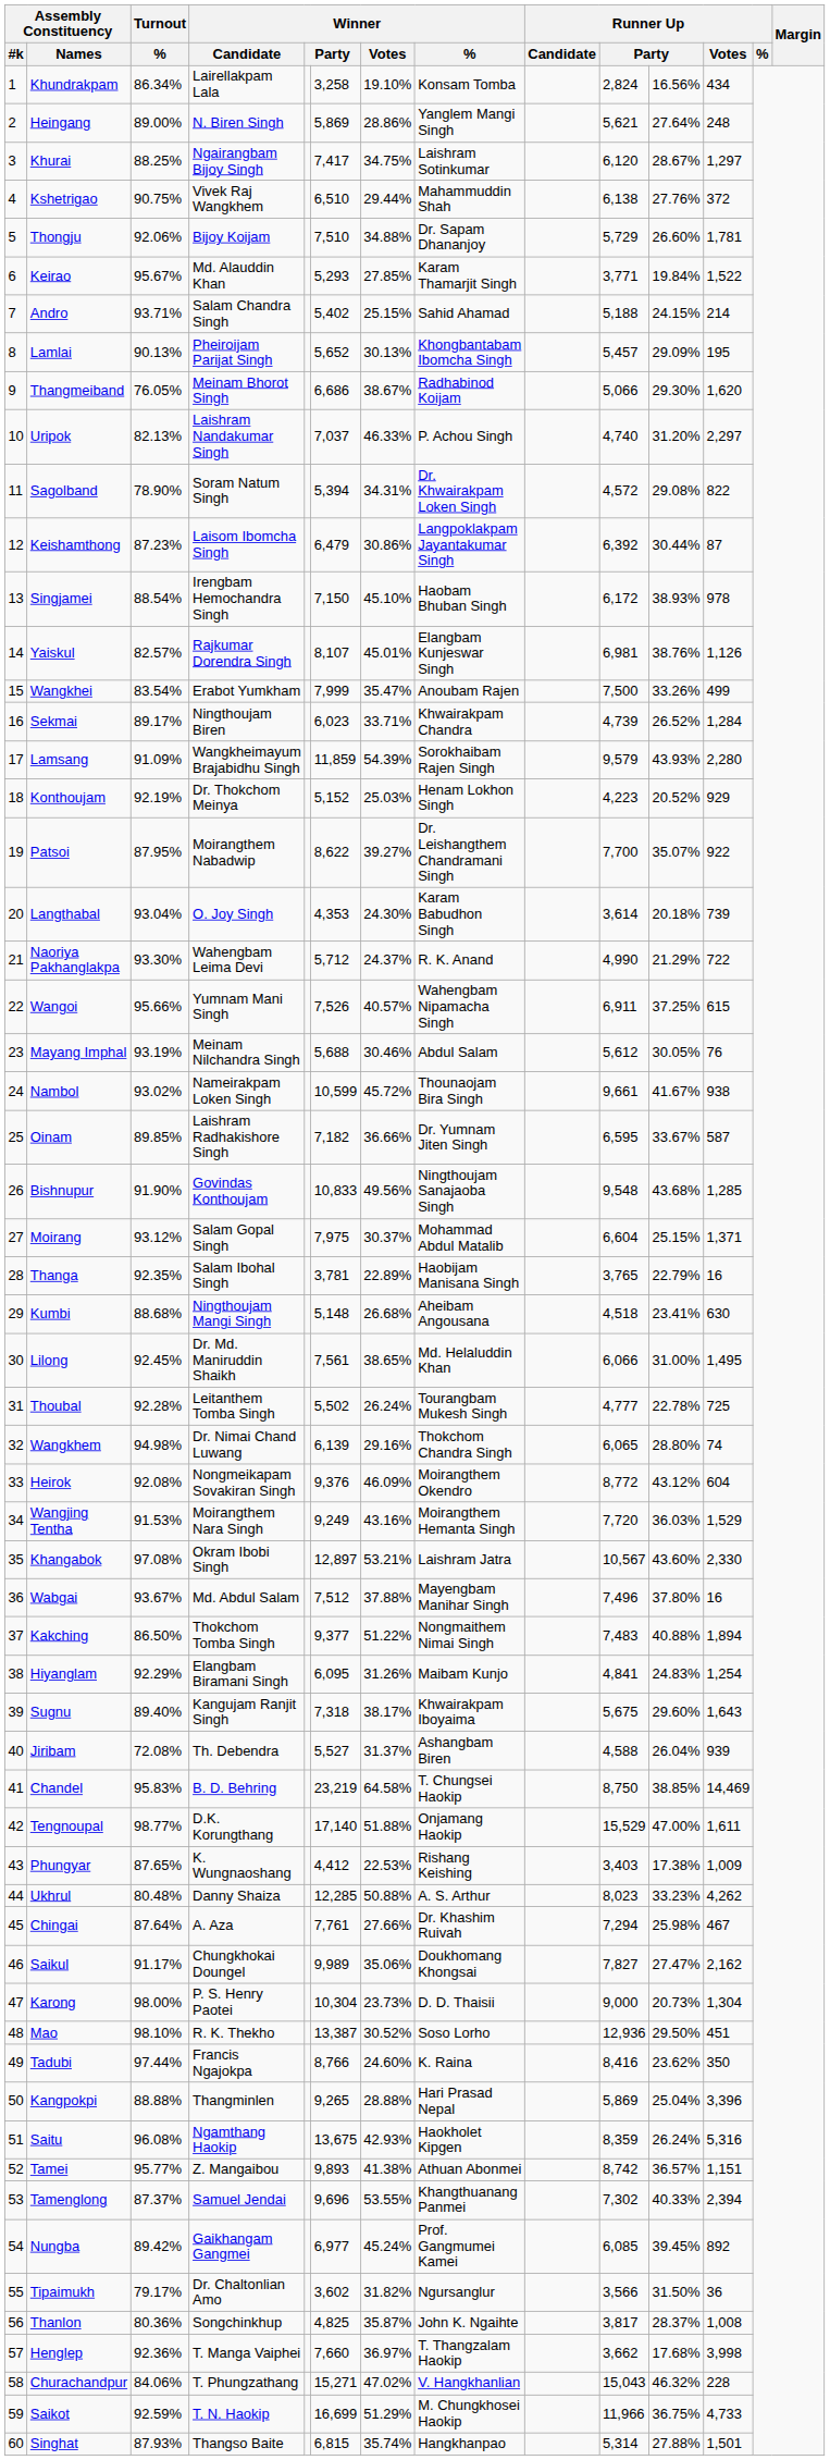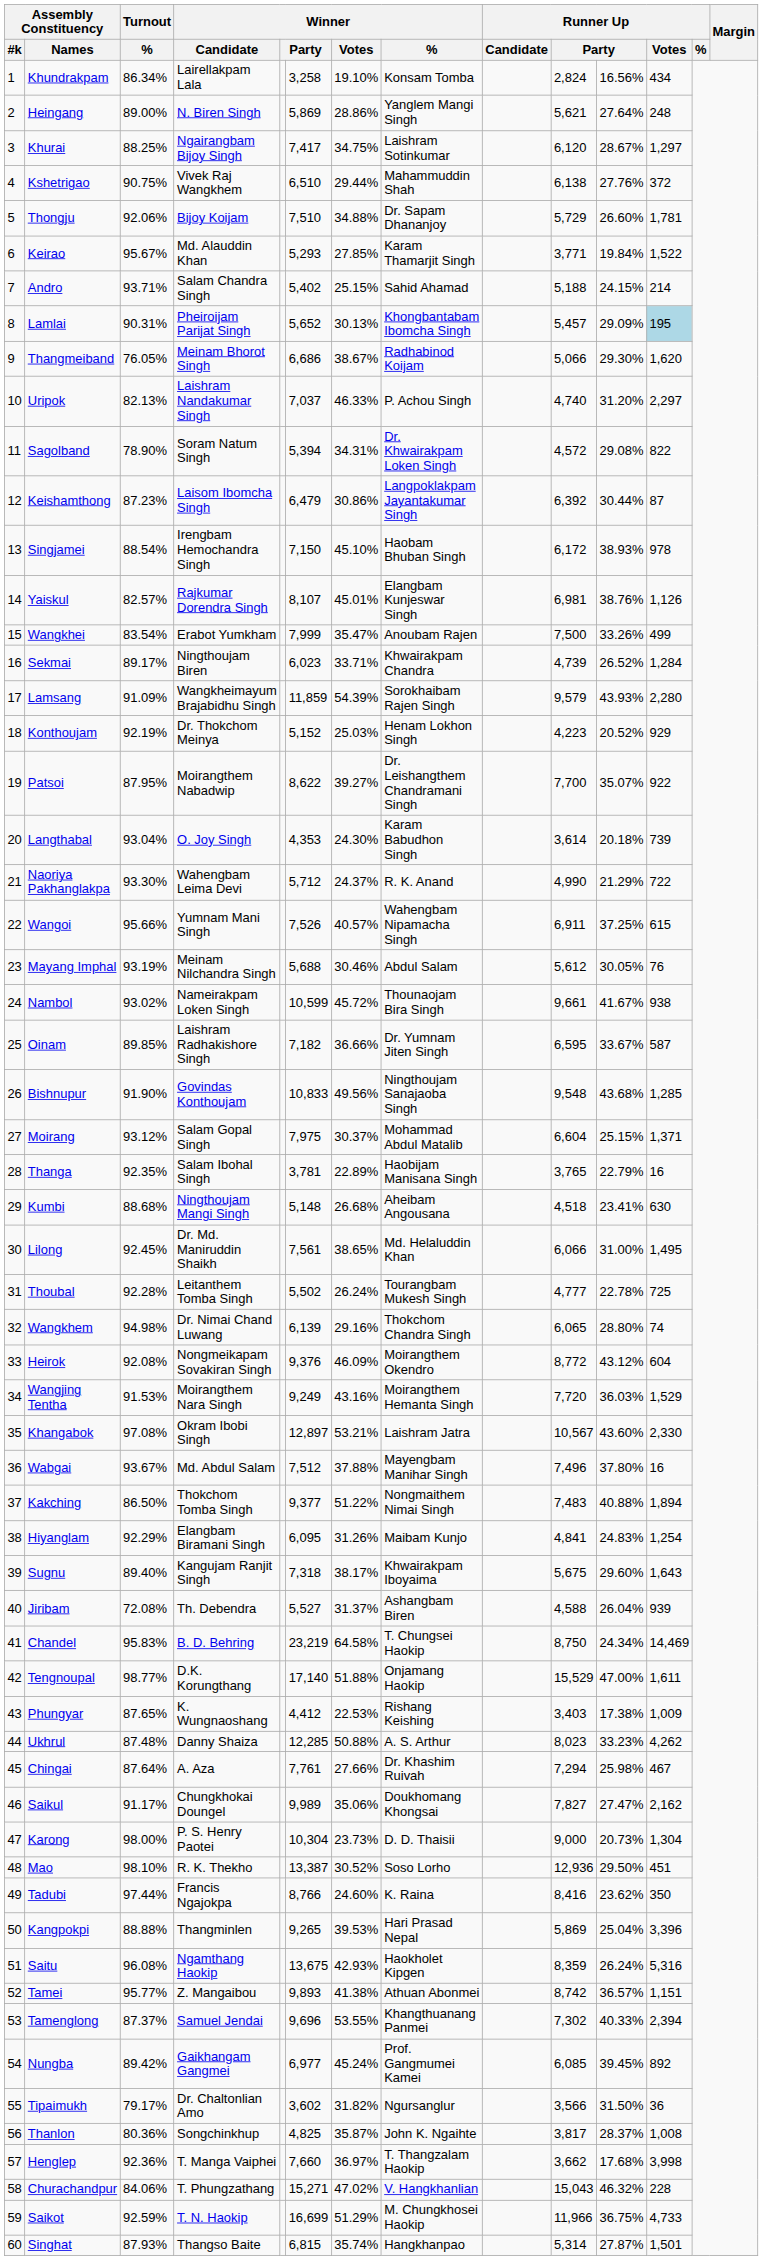 <table class="wikitable sortable">
 <tr>
 <th colspan="2">Assembly Constituency</th>
 <th>Turnout</th>
 <th colspan="5">Winner</th>
 <th colspan="5">Runner Up</th>
 <th rowspan="2" data-sort-type=number>Margin</th>
 </tr>
 <tr>
 <th>#k</th>
 <th>Names</th>
 <th>%</th>
 <th>Candidate</th>
 <th colspan="2">Party</th>
 <th data-sort-type=number>Votes</th>
 <th>%</th>
 <th>Candidate</th>
 <th colspan="2">Party</th>
 <th data-sort-type=number>Votes</th>
 <th>%</th>
 </tr>
 <tr>
 <td>1</td>
 <td><a href='#'>Khundrakpam</a></td>
 <td>86.34%</td>
 <td>Lairellakpam Lala</td>
 <td></td>
 <td>3,258</td>
 <td>19.10%</td>
 <td>Konsam Tomba</td>
 <td></td>
 <td>2,824</td>
 <td>16.56%</td>
 <td>434</td>
 </tr>
 <tr>
 <td>2</td>
 <td><a href='#'>Heingang</a></td>
 <td>89.00%</td>
 <td><a href='#'>N. Biren Singh</a></td>
 <td></td>
 <td>5,869</td>
 <td>28.86%</td>
 <td>Yanglem Mangi Singh</td>
 <td></td>
 <td>5,621</td>
 <td>27.64%</td>
 <td>248</td>
 </tr>
 <tr>
 <td>3</td>
 <td><a href='#'>Khurai</a></td>
 <td>88.25%</td>
 <td><a href='#'>Ngairangbam Bijoy Singh</a></td>
 <td></td>
 <td>7,417</td>
 <td>34.75%</td>
 <td>Laishram Sotinkumar</td>
 <td></td>
 <td>6,120</td>
 <td>28.67%</td>
 <td>1,297</td>
 </tr>
 <tr>
 <td>4</td>
 <td><a href='#'>Kshetrigao</a></td>
 <td>90.75%</td>
 <td>Vivek Raj Wangkhem</td>
 <td></td>
 <td>6,510</td>
 <td>29.44%</td>
 <td>Mahammuddin Shah</td>
 <td></td>
 <td>6,138</td>
 <td>27.76%</td>
 <td>372</td>
 </tr>
 <tr>
 <td>5</td>
 <td><a href='#'>Thongju</a></td>
 <td>92.06%</td>
 <td><a href='#'>Bijoy Koijam</a></td>
 <td></td>
 <td>7,510</td>
 <td>34.88%</td>
 <td>Dr. Sapam Dhananjoy</td>
 <td></td>
 <td>5,729</td>
 <td>26.60%</td>
 <td>1,781</td>
 </tr>
 <tr>
 <td>6</td>
 <td><a href='#'>Keirao</a></td>
 <td>95.67%</td>
 <td>Md. Alauddin Khan</td>
 <td></td>
 <td>5,293</td>
 <td>27.85%</td>
 <td>Karam Thamarjit Singh</td>
 <td></td>
 <td>3,771</td>
 <td>19.84%</td>
 <td>1,522</td>
 </tr>
 <tr>
 <td>7</td>
 <td><a href='#'>Andro</a></td>
 <td>93.71%</td>
 <td>Salam Chandra Singh</td>
 <td></td>
 <td>5,402</td>
 <td>25.15%</td>
 <td>Sahid Ahamad</td>
 <td></td>
 <td>5,188</td>
 <td>24.15%</td>
 <td>214</td>
 </tr>
 <tr>
 <td>8</td>
 <td><a href='#'>Lamlai</a></td>
-<td>90.13%</td>
+<td>90.31%</td>
 <td><a href='#'>Pheiroijam Parijat Singh</a></td>
 <td></td>
 <td>5,652</td>
 <td>30.13%</td>
 <td><a href='#'>Khongbantabam Ibomcha Singh</a></td>
 <td></td>
 <td>5,457</td>
 <td>29.09%</td>
-<td>195</td>
+<td style="background: lightblue;">195</td>
 </tr>
 <tr>
 <td>9</td>
 <td><a href='#'>Thangmeiband</a></td>
 <td>76.05%</td>
 <td><a href='#'>Meinam Bhorot Singh</a></td>
 <td></td>
 <td>6,686</td>
 <td>38.67%</td>
 <td><a href='#'>Radhabinod Koijam</a></td>
 <td></td>
 <td>5,066</td>
 <td>29.30%</td>
 <td>1,620</td>
 </tr>
 <tr>
 <td>10</td>
 <td><a href='#'>Uripok</a></td>
 <td>82.13%</td>
 <td><a href='#'>Laishram Nandakumar Singh</a></td>
 <td></td>
 <td>7,037</td>
 <td>46.33%</td>
 <td>P. Achou Singh</td>
 <td></td>
 <td>4,740</td>
 <td>31.20%</td>
 <td>2,297</td>
 </tr>
 <tr>
 <td>11</td>
 <td><a href='#'>Sagolband</a></td>
 <td>78.90%</td>
 <td>Soram Natum Singh</td>
 <td></td>
 <td>5,394</td>
 <td>34.31%</td>
 <td><a href='#'>Dr. Khwairakpam Loken Singh</a></td>
 <td></td>
 <td>4,572</td>
 <td>29.08%</td>
 <td>822</td>
 </tr>
 <tr>
 <td>12</td>
 <td><a href='#'>Keishamthong</a></td>
 <td>87.23%</td>
 <td><a href='#'>Laisom Ibomcha Singh</a></td>
 <td></td>
 <td>6,479</td>
 <td>30.86%</td>
 <td><a href='#'>Langpoklakpam Jayantakumar Singh</a></td>
 <td></td>
 <td>6,392</td>
 <td>30.44%</td>
 <td>87</td>
 </tr>
 <tr>
 <td>13</td>
 <td><a href='#'>Singjamei</a></td>
 <td>88.54%</td>
 <td>Irengbam Hemochandra Singh</td>
 <td></td>
 <td>7,150</td>
 <td>45.10%</td>
 <td>Haobam Bhuban Singh</td>
 <td></td>
 <td>6,172</td>
 <td>38.93%</td>
 <td>978</td>
 </tr>
 <tr>
 <td>14</td>
 <td><a href='#'>Yaiskul</a></td>
 <td>82.57%</td>
 <td><a href='#'>Rajkumar Dorendra Singh</a></td>
 <td></td>
 <td>8,107</td>
 <td>45.01%</td>
 <td>Elangbam Kunjeswar Singh</td>
 <td></td>
 <td>6,981</td>
 <td>38.76%</td>
 <td>1,126</td>
 </tr>
 <tr>
 <td>15</td>
 <td><a href='#'>Wangkhei</a></td>
 <td>83.54%</td>
 <td>Erabot Yumkham</td>
 <td></td>
 <td>7,999</td>
 <td>35.47%</td>
 <td>Anoubam Rajen</td>
 <td></td>
 <td>7,500</td>
 <td>33.26%</td>
 <td>499</td>
 </tr>
 <tr>
 <td>16</td>
 <td><a href='#'>Sekmai</a></td>
 <td>89.17%</td>
 <td>Ningthoujam Biren</td>
 <td></td>
 <td>6,023</td>
 <td>33.71%</td>
 <td>Khwairakpam Chandra</td>
 <td></td>
 <td>4,739</td>
 <td>26.52%</td>
 <td>1,284</td>
 </tr>
 <tr>
 <td>17</td>
 <td><a href='#'>Lamsang</a></td>
 <td>91.09%</td>
 <td>Wangkheimayum Brajabidhu Singh</td>
 <td></td>
 <td>11,859</td>
 <td>54.39%</td>
 <td>Sorokhaibam Rajen Singh</td>
 <td></td>
 <td>9,579</td>
 <td>43.93%</td>
 <td>2,280</td>
 </tr>
 <tr>
 <td>18</td>
 <td><a href='#'>Konthoujam</a></td>
 <td>92.19%</td>
 <td>Dr. Thokchom Meinya</td>
 <td></td>
 <td>5,152</td>
 <td>25.03%</td>
 <td>Henam Lokhon Singh</td>
 <td></td>
 <td>4,223</td>
 <td>20.52%</td>
 <td>929</td>
 </tr>
 <tr>
 <td>19</td>
 <td><a href='#'>Patsoi</a></td>
 <td>87.95%</td>
 <td>Moirangthem Nabadwip</td>
 <td></td>
 <td>8,622</td>
 <td>39.27%</td>
 <td>Dr. Leishangthem Chandramani Singh</td>
 <td></td>
 <td>7,700</td>
 <td>35.07%</td>
 <td>922</td>
 </tr>
 <tr>
 <td>20</td>
 <td><a href='#'>Langthabal</a></td>
 <td>93.04%</td>
 <td><a href='#'>O. Joy Singh</a></td>
 <td></td>
 <td>4,353</td>
 <td>24.30%</td>
 <td>Karam Babudhon Singh</td>
 <td></td>
 <td>3,614</td>
 <td>20.18%</td>
 <td>739</td>
 </tr>
 <tr>
 <td>21</td>
 <td><a href='#'>Naoriya Pakhanglakpa</a></td>
 <td>93.30%</td>
 <td>Wahengbam Leima Devi</td>
 <td></td>
 <td>5,712</td>
 <td>24.37%</td>
 <td>R. K. Anand</td>
 <td></td>
 <td>4,990</td>
 <td>21.29%</td>
 <td>722</td>
 </tr>
 <tr>
 <td>22</td>
 <td><a href='#'>Wangoi</a></td>
 <td>95.66%</td>
 <td>Yumnam Mani Singh</td>
 <td></td>
 <td>7,526</td>
 <td>40.57%</td>
 <td>Wahengbam Nipamacha Singh</td>
 <td></td>
 <td>6,911</td>
 <td>37.25%</td>
 <td>615</td>
 </tr>
 <tr>
 <td>23</td>
 <td><a href='#'>Mayang Imphal</a></td>
 <td>93.19%</td>
 <td>Meinam Nilchandra Singh</td>
 <td></td>
 <td>5,688</td>
 <td>30.46%</td>
 <td>Abdul Salam</td>
 <td></td>
 <td>5,612</td>
 <td>30.05%</td>
 <td>76</td>
 </tr>
 <tr>
 <td>24</td>
 <td><a href='#'>Nambol</a></td>
 <td>93.02%</td>
 <td>Nameirakpam Loken Singh</td>
 <td></td>
 <td>10,599</td>
 <td>45.72%</td>
 <td>Thounaojam Bira Singh</td>
 <td></td>
 <td>9,661</td>
 <td>41.67%</td>
 <td>938</td>
 </tr>
 <tr>
 <td>25</td>
 <td><a href='#'>Oinam</a></td>
 <td>89.85%</td>
 <td>Laishram Radhakishore Singh</td>
 <td></td>
 <td>7,182</td>
 <td>36.66%</td>
 <td>Dr. Yumnam Jiten Singh</td>
 <td></td>
 <td>6,595</td>
 <td>33.67%</td>
 <td>587</td>
 </tr>
 <tr>
 <td>26</td>
 <td><a href='#'>Bishnupur</a></td>
 <td>91.90%</td>
 <td><a href='#'>Govindas Konthoujam</a></td>
 <td></td>
 <td>10,833</td>
 <td>49.56%</td>
 <td>Ningthoujam Sanajaoba Singh</td>
 <td></td>
 <td>9,548</td>
 <td>43.68%</td>
 <td>1,285</td>
 </tr>
 <tr>
 <td>27</td>
 <td><a href='#'>Moirang</a></td>
 <td>93.12%</td>
 <td>Salam Gopal Singh</td>
 <td></td>
 <td>7,975</td>
 <td>30.37%</td>
 <td>Mohammad Abdul Matalib</td>
 <td></td>
 <td>6,604</td>
 <td>25.15%</td>
 <td>1,371</td>
 </tr>
 <tr>
 <td>28</td>
 <td><a href='#'>Thanga</a></td>
 <td>92.35%</td>
 <td>Salam Ibohal Singh</td>
 <td></td>
 <td>3,781</td>
 <td>22.89%</td>
 <td>Haobijam Manisana Singh</td>
 <td></td>
 <td>3,765</td>
 <td>22.79%</td>
 <td>16</td>
 </tr>
 <tr>
 <td>29</td>
 <td><a href='#'>Kumbi</a></td>
 <td>88.68%</td>
 <td><a href='#'>Ningthoujam Mangi Singh</a></td>
 <td></td>
 <td>5,148</td>
 <td>26.68%</td>
 <td>Aheibam Angousana</td>
 <td></td>
 <td>4,518</td>
 <td>23.41%</td>
 <td>630</td>
 </tr>
 <tr>
 <td>30</td>
 <td><a href='#'>Lilong</a></td>
 <td>92.45%</td>
 <td>Dr. Md. Maniruddin Shaikh</td>
 <td></td>
 <td>7,561</td>
 <td>38.65%</td>
 <td>Md. Helaluddin Khan</td>
 <td></td>
 <td>6,066</td>
 <td>31.00%</td>
 <td>1,495</td>
 </tr>
 <tr>
 <td>31</td>
 <td><a href='#'>Thoubal</a></td>
 <td>92.28%</td>
 <td>Leitanthem Tomba Singh</td>
 <td></td>
 <td>5,502</td>
 <td>26.24%</td>
 <td>Tourangbam Mukesh Singh</td>
 <td></td>
 <td>4,777</td>
 <td>22.78%</td>
 <td>725</td>
 </tr>
 <tr>
 <td>32</td>
 <td><a href='#'>Wangkhem</a></td>
 <td>94.98%</td>
 <td>Dr. Nimai Chand Luwang</td>
 <td></td>
 <td>6,139</td>
 <td>29.16%</td>
 <td>Thokchom Chandra Singh</td>
 <td></td>
 <td>6,065</td>
 <td>28.80%</td>
 <td>74</td>
 </tr>
 <tr>
 <td>33</td>
 <td><a href='#'>Heirok</a></td>
 <td>92.08%</td>
 <td>Nongmeikapam Sovakiran Singh</td>
 <td></td>
 <td>9,376</td>
 <td>46.09%</td>
 <td>Moirangthem Okendro</td>
 <td></td>
 <td>8,772</td>
 <td>43.12%</td>
 <td>604</td>
 </tr>
 <tr>
 <td>34</td>
 <td><a href='#'>Wangjing Tentha</a></td>
 <td>91.53%</td>
 <td>Moirangthem Nara Singh</td>
 <td></td>
 <td>9,249</td>
 <td>43.16%</td>
 <td>Moirangthem Hemanta Singh</td>
 <td></td>
 <td>7,720</td>
 <td>36.03%</td>
 <td>1,529</td>
 </tr>
 <tr>
 <td>35</td>
 <td><a href='#'>Khangabok</a></td>
 <td>97.08%</td>
 <td>Okram Ibobi Singh</td>
 <td></td>
 <td>12,897</td>
 <td>53.21%</td>
 <td>Laishram Jatra</td>
 <td></td>
 <td>10,567</td>
 <td>43.60%</td>
 <td>2,330</td>
 </tr>
 <tr>
 <td>36</td>
 <td><a href='#'>Wabgai</a></td>
 <td>93.67%</td>
 <td>Md. Abdul Salam</td>
 <td></td>
 <td>7,512</td>
 <td>37.88%</td>
 <td>Mayengbam Manihar Singh</td>
 <td></td>
 <td>7,496</td>
 <td>37.80%</td>
 <td>16</td>
 </tr>
 <tr>
 <td>37</td>
 <td><a href='#'>Kakching</a></td>
 <td>86.50%</td>
 <td>Thokchom Tomba Singh</td>
 <td></td>
 <td>9,377</td>
 <td>51.22%</td>
 <td>Nongmaithem Nimai Singh</td>
 <td></td>
 <td>7,483</td>
 <td>40.88%</td>
 <td>1,894</td>
 </tr>
 <tr>
 <td>38</td>
 <td><a href='#'>Hiyanglam</a></td>
 <td>92.29%</td>
 <td>Elangbam Biramani Singh</td>
 <td></td>
 <td>6,095</td>
 <td>31.26%</td>
 <td>Maibam Kunjo</td>
 <td></td>
 <td>4,841</td>
 <td>24.83%</td>
 <td>1,254</td>
 </tr>
 <tr>
 <td>39</td>
 <td><a href='#'>Sugnu</a></td>
 <td>89.40%</td>
 <td>Kangujam Ranjit Singh</td>
 <td></td>
 <td>7,318</td>
 <td>38.17%</td>
 <td>Khwairakpam Iboyaima</td>
 <td></td>
 <td>5,675</td>
 <td>29.60%</td>
 <td>1,643</td>
 </tr>
 <tr>
 <td>40</td>
 <td><a href='#'>Jiribam</a></td>
 <td>72.08%</td>
 <td>Th. Debendra</td>
 <td></td>
 <td>5,527</td>
 <td>31.37%</td>
 <td>Ashangbam Biren</td>
 <td></td>
 <td>4,588</td>
 <td>26.04%</td>
 <td>939</td>
 </tr>
 <tr>
 <td>41</td>
 <td><a href='#'>Chandel</a></td>
 <td>95.83%</td>
 <td><a href='#'>B. D. Behring</a></td>
 <td></td>
 <td>23,219</td>
 <td>64.58%</td>
 <td>T. Chungsei Haokip</td>
 <td></td>
 <td>8,750</td>
-<td>38.85%</td>
+<td>24.34%</td>
 <td>14,469</td>
 </tr>
 <tr>
 <td>42</td>
 <td><a href='#'>Tengnoupal</a></td>
 <td>98.77%</td>
 <td>D.K. Korungthang</td>
 <td></td>
 <td>17,140</td>
 <td>51.88%</td>
 <td>Onjamang Haokip</td>
 <td></td>
 <td>15,529</td>
 <td>47.00%</td>
 <td>1,611</td>
 </tr>
 <tr>
 <td>43</td>
 <td><a href='#'>Phungyar</a></td>
 <td>87.65%</td>
 <td>K. Wungnaoshang</td>
 <td></td>
 <td>4,412</td>
 <td>22.53%</td>
 <td>Rishang Keishing</td>
 <td></td>
 <td>3,403</td>
 <td>17.38%</td>
 <td>1,009</td>
 </tr>
 <tr>
 <td>44</td>
 <td><a href='#'>Ukhrul</a></td>
-<td>80.48%</td>
+<td>87.48%</td>
 <td>Danny Shaiza</td>
 <td></td>
 <td>12,285</td>
 <td>50.88%</td>
 <td>A. S. Arthur</td>
 <td></td>
 <td>8,023</td>
 <td>33.23%</td>
 <td>4,262</td>
 </tr>
 <tr>
 <td>45</td>
 <td><a href='#'>Chingai</a></td>
 <td>87.64%</td>
 <td>A. Aza</td>
 <td></td>
 <td>7,761</td>
 <td>27.66%</td>
 <td>Dr. Khashim Ruivah</td>
 <td></td>
 <td>7,294</td>
 <td>25.98%</td>
 <td>467</td>
 </tr>
 <tr>
 <td>46</td>
 <td><a href='#'>Saikul</a></td>
 <td>91.17%</td>
 <td>Chungkhokai Doungel</td>
 <td></td>
 <td>9,989</td>
 <td>35.06%</td>
 <td>Doukhomang Khongsai</td>
 <td></td>
 <td>7,827</td>
 <td>27.47%</td>
 <td>2,162</td>
 </tr>
 <tr>
 <td>47</td>
 <td><a href='#'>Karong</a></td>
 <td>98.00%</td>
 <td>P. S. Henry Paotei</td>
 <td></td>
 <td>10,304</td>
 <td>23.73%</td>
 <td>D. D. Thaisii</td>
 <td></td>
 <td>9,000</td>
 <td>20.73%</td>
 <td>1,304</td>
 </tr>
 <tr>
 <td>48</td>
 <td><a href='#'>Mao</a></td>
 <td>98.10%</td>
 <td>R. K. Thekho</td>
 <td></td>
 <td>13,387</td>
 <td>30.52%</td>
 <td>Soso Lorho</td>
 <td></td>
 <td>12,936</td>
 <td>29.50%</td>
 <td>451</td>
 </tr>
 <tr>
 <td>49</td>
 <td><a href='#'>Tadubi</a></td>
 <td>97.44%</td>
 <td>Francis Ngajokpa</td>
 <td></td>
 <td>8,766</td>
 <td>24.60%</td>
 <td>K. Raina</td>
 <td></td>
 <td>8,416</td>
 <td>23.62%</td>
 <td>350</td>
 </tr>
 <tr>
 <td>50</td>
 <td><a href='#'>Kangpokpi</a></td>
 <td>88.88%</td>
 <td>Thangminlen</td>
 <td></td>
 <td>9,265</td>
-<td>28.88%</td>
+<td>39.53%</td>
 <td>Hari Prasad Nepal</td>
 <td></td>
 <td>5,869</td>
 <td>25.04%</td>
 <td>3,396</td>
 </tr>
 <tr>
 <td>51</td>
 <td><a href='#'>Saitu</a></td>
 <td>96.08%</td>
 <td><a href='#'>Ngamthang Haokip</a></td>
 <td></td>
 <td>13,675</td>
 <td>42.93%</td>
 <td>Haokholet Kipgen</td>
 <td></td>
 <td>8,359</td>
 <td>26.24%</td>
 <td>5,316</td>
 </tr>
 <tr>
 <td>52</td>
 <td><a href='#'>Tamei</a></td>
 <td>95.77%</td>
 <td>Z. Mangaibou</td>
 <td></td>
 <td>9,893</td>
 <td>41.38%</td>
 <td>Athuan Abonmei</td>
 <td></td>
 <td>8,742</td>
 <td>36.57%</td>
 <td>1,151</td>
 </tr>
 <tr>
 <td>53</td>
 <td><a href='#'>Tamenglong</a></td>
 <td>87.37%</td>
 <td><a href='#'>Samuel Jendai</a></td>
 <td></td>
 <td>9,696</td>
 <td>53.55%</td>
 <td>Khangthuanang Panmei</td>
 <td></td>
 <td>7,302</td>
 <td>40.33%</td>
 <td>2,394</td>
 </tr>
 <tr>
 <td>54</td>
 <td><a href='#'>Nungba</a></td>
 <td>89.42%</td>
 <td><a href='#'>Gaikhangam Gangmei</a></td>
 <td></td>
 <td>6,977</td>
 <td>45.24%</td>
 <td>Prof. Gangmumei Kamei</td>
 <td></td>
 <td>6,085</td>
 <td>39.45%</td>
 <td>892</td>
 </tr>
 <tr>
 <td>55</td>
 <td><a href='#'>Tipaimukh</a></td>
 <td>79.17%</td>
 <td>Dr. Chaltonlian Amo</td>
 <td></td>
 <td>3,602</td>
 <td>31.82%</td>
 <td>Ngursanglur</td>
 <td></td>
 <td>3,566</td>
 <td>31.50%</td>
 <td>36</td>
 </tr>
 <tr>
 <td>56</td>
 <td><a href='#'>Thanlon</a></td>
 <td>80.36%</td>
 <td>Songchinkhup</td>
 <td></td>
 <td>4,825</td>
 <td>35.87%</td>
 <td>John K. Ngaihte</td>
 <td></td>
 <td>3,817</td>
 <td>28.37%</td>
 <td>1,008</td>
 </tr>
 <tr>
 <td>57</td>
 <td><a href='#'>Henglep</a></td>
 <td>92.36%</td>
 <td>T. Manga Vaiphei</td>
 <td></td>
 <td>7,660</td>
 <td>36.97%</td>
 <td>T. Thangzalam Haokip</td>
 <td></td>
 <td>3,662</td>
 <td>17.68%</td>
 <td>3,998</td>
 </tr>
 <tr>
 <td>58</td>
 <td><a href='#'>Churachandpur</a></td>
 <td>84.06%</td>
 <td>T. Phungzathang</td>
 <td></td>
 <td>15,271</td>
 <td>47.02%</td>
 <td><a href='#'>V. Hangkhanlian</a></td>
 <td></td>
 <td>15,043</td>
 <td>46.32%</td>
 <td>228</td>
 </tr>
 <tr>
 <td>59</td>
 <td><a href='#'>Saikot</a></td>
 <td>92.59%</td>
 <td><a href='#'>T. N. Haokip</a></td>
 <td></td>
 <td>16,699</td>
 <td>51.29%</td>
 <td>M. Chungkhosei Haokip</td>
 <td></td>
 <td>11,966</td>
 <td>36.75%</td>
 <td>4,733</td>
 </tr>
 <tr>
 <td>60</td>
 <td><a href='#'>Singhat</a></td>
 <td>87.93%</td>
 <td>Thangso Baite</td>
 <td></td>
 <td>6,815</td>
 <td>35.74%</td>
 <td>Hangkhanpao</td>
 <td></td>
 <td>5,314</td>
-<td>27.88%</td>
+<td>27.87%</td>
 <td>1,501</td>
 </tr>
 </table>
